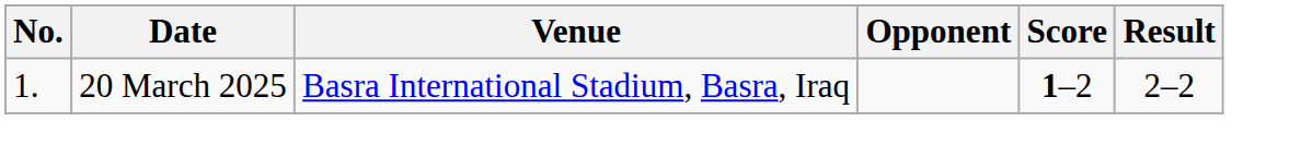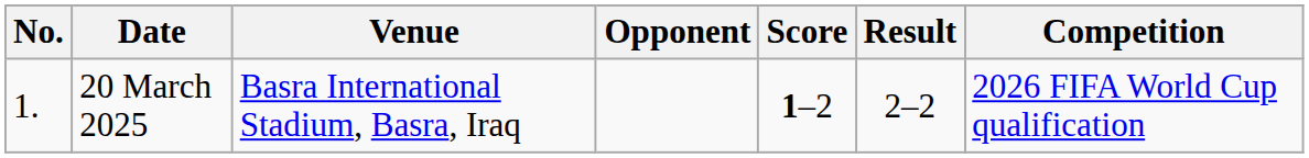 <table class="wikitable">
 <tr>
 <th>No.</th>
 <th>Date</th>
 <th>Venue</th>
 <th>Opponent</th>
 <th>Score</th>
 <th>Result</th>
+<th>Competition</th>
 </tr>
 <tr>
 <td>1.</td>
 <td>20 March 2025</td>
 <td><a href='#'>Basra International Stadium</a>, <a href='#'>Basra</a>, Iraq</td>
 <td></td>
 <td align=center><strong>1</strong>–2</td>
 <td align=center>2–2</td>
+<td><a href='#'>2026 FIFA World Cup qualification</a></td>
 </tr>
 </table>
